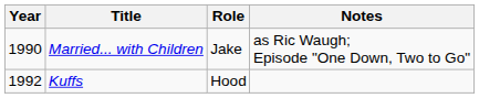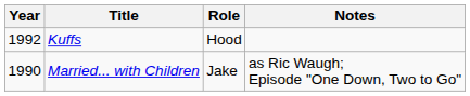 <table class="wikitable plainrowheaders">
 <tr>
 <th>Year</th>
 <th>Title</th>
 <th>Role</th>
 <th>Notes</th>
 </tr>
 <tr>
+<td>1992</td>
+<td><em><a href='#'>Kuffs</a></em></td>
+<td>Hood</td>
+<td></td>
+</tr>
+<tr>
 <td>1990</td>
 <td><em><a href='#'>Married... with Children</a></em></td>
 <td>Jake</td>
 <td>as Ric Waugh;<br>Episode "One Down, Two to Go"</td>
 </tr>
-<tr>
-<td>1992</td>
-<td><em><a href='#'>Kuffs</a></em></td>
-<td>Hood</td>
-<td></td>
-</tr>
 </table>
